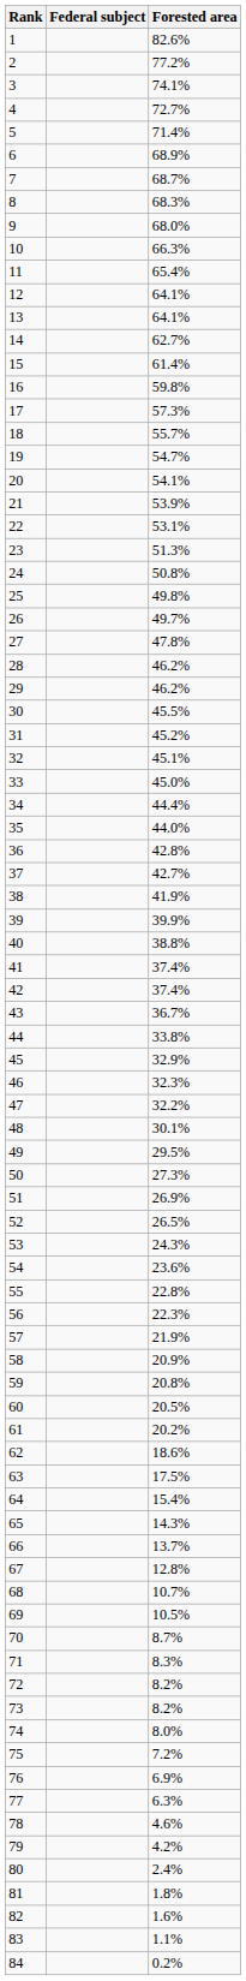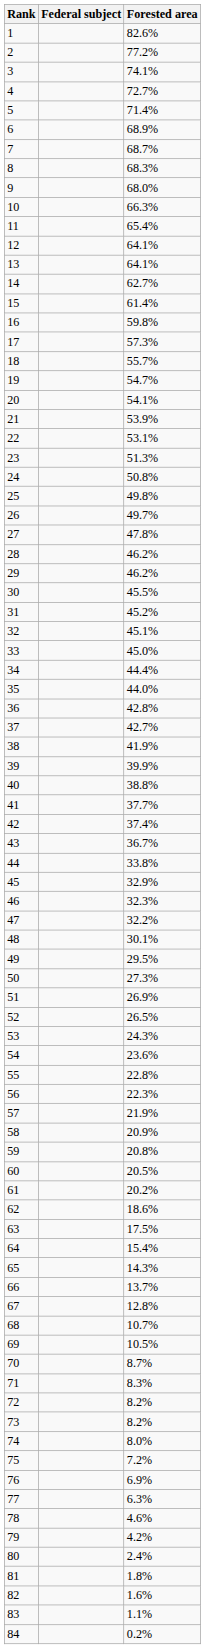 <table class="wikitable sortable">
 <tr>
 <th>Rank</th>
 <th>Federal subject</th>
 <th>Forested area</th>
 </tr>
 <tr>
 <td>1</td>
 <td></td>
 <td>82.6%</td>
 </tr>
 <tr>
 <td>2</td>
 <td></td>
 <td>77.2%</td>
 </tr>
 <tr>
 <td>3</td>
 <td></td>
 <td>74.1%</td>
 </tr>
 <tr>
 <td>4</td>
 <td></td>
 <td>72.7%</td>
 </tr>
 <tr>
 <td>5</td>
 <td></td>
 <td>71.4%</td>
 </tr>
 <tr>
 <td>6</td>
 <td></td>
 <td>68.9%</td>
 </tr>
 <tr>
 <td>7</td>
 <td></td>
 <td>68.7%</td>
 </tr>
 <tr>
 <td>8</td>
 <td></td>
 <td>68.3%</td>
 </tr>
 <tr>
 <td>9</td>
 <td></td>
 <td>68.0%</td>
 </tr>
 <tr>
 <td>10</td>
 <td></td>
 <td>66.3%</td>
 </tr>
 <tr>
 <td>11</td>
 <td></td>
 <td>65.4%</td>
 </tr>
 <tr>
 <td>12</td>
 <td></td>
 <td>64.1%</td>
 </tr>
 <tr>
 <td>13</td>
 <td></td>
 <td>64.1%</td>
 </tr>
 <tr>
 <td>14</td>
 <td></td>
 <td>62.7%</td>
 </tr>
 <tr>
 <td>15</td>
 <td></td>
 <td>61.4%</td>
 </tr>
 <tr>
 <td>16</td>
 <td></td>
 <td>59.8%</td>
 </tr>
 <tr>
 <td>17</td>
 <td></td>
 <td>57.3%</td>
 </tr>
 <tr>
 <td>18</td>
 <td></td>
 <td>55.7%</td>
 </tr>
 <tr>
 <td>19</td>
 <td></td>
 <td>54.7%</td>
 </tr>
 <tr>
 <td>20</td>
 <td></td>
 <td>54.1%</td>
 </tr>
 <tr>
 <td>21</td>
 <td></td>
 <td>53.9%</td>
 </tr>
 <tr>
 <td>22</td>
 <td></td>
 <td>53.1%</td>
 </tr>
 <tr>
 <td>23</td>
 <td></td>
 <td>51.3%</td>
 </tr>
 <tr>
 <td>24</td>
 <td></td>
 <td>50.8%</td>
 </tr>
 <tr>
 <td>25</td>
 <td></td>
 <td>49.8%</td>
 </tr>
 <tr>
 <td>26</td>
 <td></td>
 <td>49.7%</td>
 </tr>
 <tr>
 <td>27</td>
 <td></td>
 <td>47.8%</td>
 </tr>
 <tr>
 <td>28</td>
 <td></td>
 <td>46.2%</td>
 </tr>
 <tr>
 <td>29</td>
 <td></td>
 <td>46.2%</td>
 </tr>
 <tr>
 <td>30</td>
 <td></td>
 <td>45.5%</td>
 </tr>
 <tr>
 <td>31</td>
 <td></td>
 <td>45.2%</td>
 </tr>
 <tr>
 <td>32</td>
 <td></td>
 <td>45.1%</td>
 </tr>
 <tr>
 <td>33</td>
 <td></td>
 <td>45.0%</td>
 </tr>
 <tr>
 <td>34</td>
 <td></td>
 <td>44.4%</td>
 </tr>
 <tr>
 <td>35</td>
 <td></td>
 <td>44.0%</td>
 </tr>
 <tr>
 <td>36</td>
 <td></td>
 <td>42.8%</td>
 </tr>
 <tr>
 <td>37</td>
 <td></td>
 <td>42.7%</td>
 </tr>
 <tr>
 <td>38</td>
 <td></td>
 <td>41.9%</td>
 </tr>
 <tr>
 <td>39</td>
 <td></td>
 <td>39.9%</td>
 </tr>
 <tr>
 <td>40</td>
 <td></td>
 <td>38.8%</td>
 </tr>
 <tr>
 <td>41</td>
 <td></td>
-<td>37.4%</td>
+<td>37.7%</td>
 </tr>
 <tr>
 <td>42</td>
 <td></td>
 <td>37.4%</td>
 </tr>
 <tr>
 <td>43</td>
 <td></td>
 <td>36.7%</td>
 </tr>
 <tr>
 <td>44</td>
 <td> </td>
 <td>33.8%</td>
 </tr>
 <tr>
 <td>45</td>
 <td></td>
 <td>32.9%</td>
 </tr>
 <tr>
 <td>46</td>
 <td></td>
 <td>32.3%</td>
 </tr>
 <tr>
 <td>47</td>
 <td></td>
 <td>32.2%</td>
 </tr>
 <tr>
 <td>48</td>
 <td></td>
 <td>30.1%</td>
 </tr>
 <tr>
 <td>49</td>
 <td></td>
 <td>29.5%</td>
 </tr>
 <tr>
 <td>50</td>
 <td></td>
 <td>27.3%</td>
 </tr>
 <tr>
 <td>51</td>
 <td></td>
 <td>26.9%</td>
 </tr>
 <tr>
 <td>52</td>
 <td></td>
 <td>26.5%</td>
 </tr>
 <tr>
 <td>53</td>
 <td></td>
 <td>24.3%</td>
 </tr>
 <tr>
 <td>54</td>
 <td></td>
 <td>23.6%</td>
 </tr>
 <tr>
 <td>55</td>
 <td></td>
 <td>22.8%</td>
 </tr>
 <tr>
 <td>56</td>
 <td></td>
 <td>22.3%</td>
 </tr>
 <tr>
 <td>57</td>
 <td></td>
 <td>21.9%</td>
 </tr>
 <tr>
 <td>58</td>
 <td></td>
 <td>20.9%</td>
 </tr>
 <tr>
 <td>59</td>
 <td></td>
 <td>20.8%</td>
 </tr>
 <tr>
 <td>60</td>
 <td></td>
 <td>20.5%</td>
 </tr>
 <tr>
 <td>61</td>
 <td></td>
 <td>20.2%</td>
 </tr>
 <tr>
 <td>62</td>
 <td></td>
 <td>18.6%</td>
 </tr>
 <tr>
 <td>63</td>
 <td></td>
 <td>17.5%</td>
 </tr>
 <tr>
 <td>64</td>
 <td></td>
 <td>15.4%</td>
 </tr>
 <tr>
 <td>65</td>
 <td></td>
 <td>14.3%</td>
 </tr>
 <tr>
 <td>66</td>
 <td></td>
 <td>13.7%</td>
 </tr>
 <tr>
 <td>67</td>
 <td></td>
 <td>12.8%</td>
 </tr>
 <tr>
 <td>68</td>
 <td> </td>
 <td>10.7%</td>
 </tr>
 <tr>
 <td>69</td>
 <td></td>
 <td>10.5%</td>
 </tr>
 <tr>
 <td>70</td>
 <td></td>
 <td>8.7%</td>
 </tr>
 <tr>
 <td>71</td>
 <td></td>
 <td>8.3%</td>
 </tr>
 <tr>
 <td>72</td>
 <td></td>
 <td>8.2%</td>
 </tr>
 <tr>
 <td>73</td>
 <td></td>
 <td>8.2%</td>
 </tr>
 <tr>
 <td>74</td>
 <td></td>
 <td>8.0%</td>
 </tr>
 <tr>
 <td>75</td>
 <td></td>
 <td>7.2%</td>
 </tr>
 <tr>
 <td>76</td>
 <td></td>
 <td>6.9%</td>
 </tr>
 <tr>
 <td>77</td>
 <td></td>
 <td>6.3%</td>
 </tr>
 <tr>
 <td>78</td>
 <td></td>
 <td>4.6%</td>
 </tr>
 <tr>
 <td>79</td>
 <td></td>
 <td>4.2%</td>
 </tr>
 <tr>
 <td>80</td>
 <td></td>
 <td>2.4%</td>
 </tr>
 <tr>
 <td>81</td>
 <td></td>
 <td>1.8%</td>
 </tr>
 <tr>
 <td>82</td>
 <td></td>
 <td>1.6%</td>
 </tr>
 <tr>
 <td>83</td>
 <td></td>
 <td>1.1%</td>
 </tr>
 <tr>
 <td>84</td>
 <td></td>
 <td>0.2%</td>
 </tr>
 </table>
